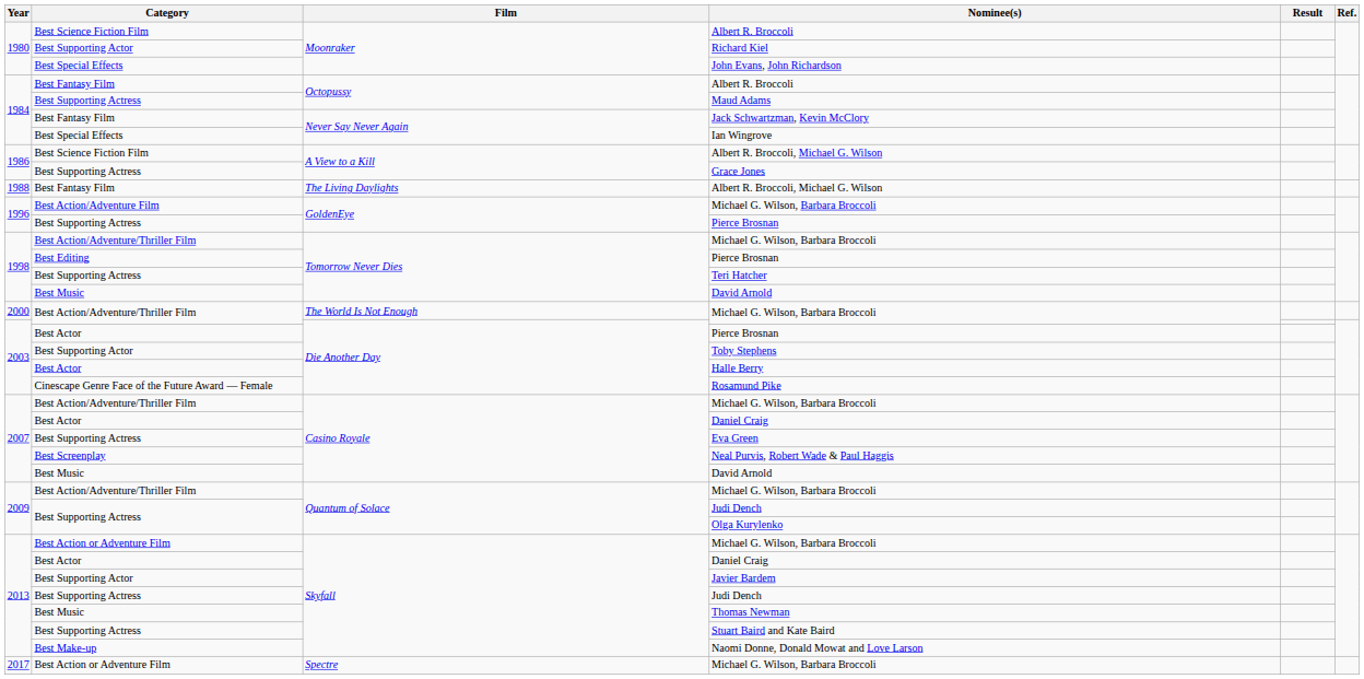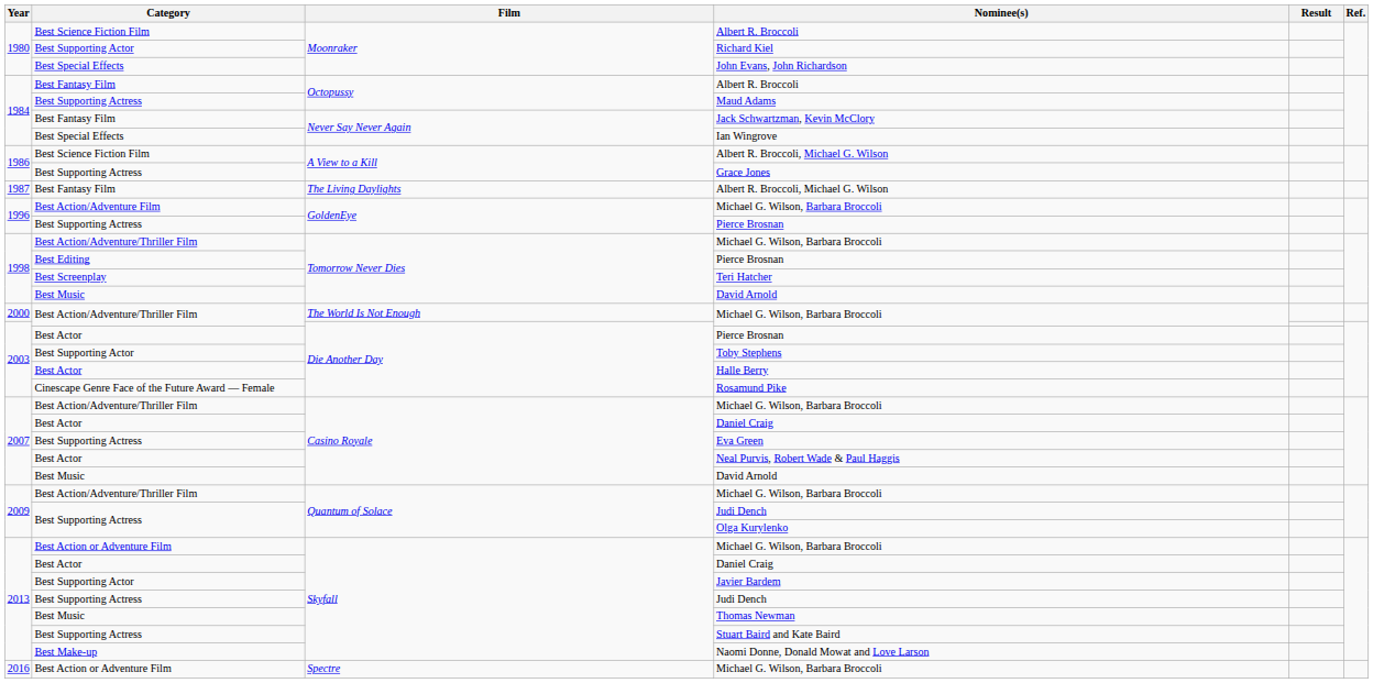 <table class="wikitable">
 <tr>
 <th style="width: 1%;">Year</th>
 <th style="width: 20%;">Category</th>
 <th style="width: 30%;">Film</th>
 <th>Nominee(s)</th>
 <th style="width: 4%;">Result</th>
 <th style="width: 1%;">Ref.</th>
 </tr>
 <tr>
 <td rowspan="3"><a href='#'>1980</a></td>
 <td><a href='#'>Best Science Fiction Film</a></td>
 <td rowspan="3"><em><a href='#'>Moonraker</a></em></td>
 <td><a href='#'>Albert R. Broccoli</a></td>
 <td></td>
 <td rowspan="3"></td>
 </tr>
 <tr>
 <td><a href='#'>Best Supporting Actor</a></td>
 <td><a href='#'>Richard Kiel</a></td>
 <td></td>
 </tr>
 <tr>
 <td><a href='#'>Best Special Effects</a></td>
 <td><a href='#'>John Evans</a>, <a href='#'>John Richardson</a></td>
 <td></td>
 </tr>
 <tr>
 <td rowspan="4"><a href='#'>1984</a></td>
 <td><a href='#'>Best Fantasy Film</a></td>
 <td rowspan="2"><em><a href='#'>Octopussy</a></em></td>
 <td>Albert R. Broccoli</td>
 <td></td>
 <td rowspan="4"></td>
 </tr>
 <tr>
 <td><a href='#'>Best Supporting Actress</a></td>
 <td><a href='#'>Maud Adams</a></td>
 <td></td>
 </tr>
 <tr>
 <td>Best Fantasy Film</td>
 <td rowspan="2"><em><a href='#'>Never Say Never Again</a></em></td>
 <td><a href='#'>Jack Schwartzman</a>, <a href='#'>Kevin McClory</a></td>
 <td></td>
 </tr>
 <tr>
 <td>Best Special Effects</td>
 <td>Ian Wingrove</td>
 <td></td>
 </tr>
 <tr>
 <td rowspan="2"><a href='#'>1986</a></td>
 <td>Best Science Fiction Film</td>
 <td rowspan="2"><em><a href='#'>A View to a Kill</a></em></td>
 <td>Albert R. Broccoli, <a href='#'>Michael G. Wilson</a></td>
 <td></td>
 <td rowspan="2"></td>
 </tr>
 <tr>
 <td>Best Supporting Actress</td>
 <td><a href='#'>Grace Jones</a></td>
 <td></td>
 </tr>
 <tr>
-<td><a href='#'>1988</a></td>
+<td><a href='#'>1987</a></td>
 <td>Best Fantasy Film</td>
 <td><em><a href='#'>The Living Daylights</a></em></td>
 <td>Albert R. Broccoli, Michael G. Wilson</td>
 <td></td>
 <td></td>
 </tr>
 <tr>
 <td rowspan="2"><a href='#'>1996</a></td>
 <td><a href='#'>Best Action/Adventure Film</a></td>
 <td rowspan="2"><em><a href='#'>GoldenEye</a></em></td>
 <td>Michael G. Wilson, <a href='#'>Barbara Broccoli</a></td>
 <td></td>
 <td rowspan="2"></td>
 </tr>
 <tr>
 <td>Best Supporting Actress</td>
 <td><a href='#'>Pierce Brosnan</a></td>
 <td></td>
 </tr>
 <tr>
 <td rowspan="4"><a href='#'>1998</a></td>
 <td><a href='#'>Best Action/Adventure/Thriller Film</a></td>
 <td rowspan="4"><em><a href='#'>Tomorrow Never Dies</a></em></td>
 <td>Michael G. Wilson, Barbara Broccoli</td>
 <td></td>
 <td rowspan="4"></td>
 </tr>
 <tr>
 <td><a href='#'>Best Editing</a></td>
 <td>Pierce Brosnan</td>
 <td></td>
 </tr>
 <tr>
-<td>Best Supporting Actress</td>
+<td><a href='#'>Best Screenplay</a></td>
 <td><a href='#'>Teri Hatcher</a></td>
 <td></td>
 </tr>
 <tr>
 <td><a href='#'>Best Music</a></td>
 <td><a href='#'>David Arnold</a></td>
 <td></td>
 </tr>
 <tr>
 <td><a href='#'>2000</a></td>
 <td rowspan="2">Best Action/Adventure/Thriller Film</td>
 <td><em><a href='#'>The World Is Not Enough</a></em></td>
 <td rowspan="2">Michael G. Wilson, Barbara Broccoli</td>
 <td></td>
 <td></td>
 </tr>
 <tr>
 <td rowspan="5"><a href='#'>2003</a></td>
 <td rowspan="5"><em><a href='#'>Die Another Day</a></em></td>
 <td></td>
 <td rowspan="5"></td>
 </tr>
 <tr>
 <td>Best Actor</td>
 <td>Pierce Brosnan</td>
 <td></td>
 </tr>
 <tr>
 <td>Best Supporting Actor</td>
 <td><a href='#'>Toby Stephens</a></td>
 <td></td>
 </tr>
 <tr>
 <td><a href='#'>Best Actor</a></td>
 <td><a href='#'>Halle Berry</a></td>
 <td></td>
 </tr>
 <tr>
 <td>Cinescape Genre Face of the Future Award — Female</td>
 <td><a href='#'>Rosamund Pike</a></td>
 <td></td>
 </tr>
 <tr>
 <td rowspan="5"><a href='#'>2007</a></td>
 <td>Best Action/Adventure/Thriller Film</td>
 <td rowspan="5"><em><a href='#'>Casino Royale</a></em></td>
 <td>Michael G. Wilson, Barbara Broccoli</td>
 <td></td>
 <td rowspan="5"></td>
 </tr>
 <tr>
 <td>Best Actor</td>
 <td><a href='#'>Daniel Craig</a></td>
 <td></td>
 </tr>
 <tr>
 <td>Best Supporting Actress</td>
 <td><a href='#'>Eva Green</a></td>
 <td></td>
 </tr>
 <tr>
-<td><a href='#'>Best Screenplay</a></td>
+<td>Best Actor</td>
 <td><a href='#'>Neal Purvis</a>, <a href='#'>Robert Wade</a> & <a href='#'>Paul Haggis</a></td>
 <td></td>
 </tr>
 <tr>
 <td>Best Music</td>
 <td>David Arnold</td>
 <td></td>
 </tr>
 <tr>
 <td rowspan="3"><a href='#'>2009</a></td>
 <td>Best Action/Adventure/Thriller Film</td>
 <td rowspan="3"><em><a href='#'>Quantum of Solace</a></em></td>
 <td>Michael G. Wilson, Barbara Broccoli</td>
 <td></td>
 <td rowspan="3"></td>
 </tr>
 <tr>
 <td rowspan="2">Best Supporting Actress</td>
 <td><a href='#'>Judi Dench</a></td>
 <td></td>
 </tr>
 <tr>
 <td><a href='#'>Olga Kurylenko</a></td>
 <td></td>
 </tr>
 <tr>
 <td rowspan="7"><a href='#'>2013</a></td>
 <td><a href='#'>Best Action or Adventure Film</a></td>
 <td rowspan="7"><em><a href='#'>Skyfall</a></em></td>
 <td>Michael G. Wilson, Barbara Broccoli</td>
 <td></td>
 <td rowspan="7"></td>
 </tr>
 <tr>
 <td>Best Actor</td>
 <td>Daniel Craig</td>
 <td></td>
 </tr>
 <tr>
 <td>Best Supporting Actor</td>
 <td><a href='#'>Javier Bardem</a></td>
 <td></td>
 </tr>
 <tr>
 <td>Best Supporting Actress</td>
 <td>Judi Dench</td>
 <td></td>
 </tr>
 <tr>
 <td>Best Music</td>
 <td><a href='#'>Thomas Newman</a></td>
 <td></td>
 </tr>
 <tr>
 <td>Best Supporting Actress</td>
 <td><a href='#'>Stuart Baird</a> and Kate Baird</td>
 <td></td>
 </tr>
 <tr>
 <td><a href='#'>Best Make-up</a></td>
 <td>Naomi Donne, Donald Mowat and <a href='#'>Love Larson</a></td>
 <td></td>
 </tr>
 <tr>
-<td><a href='#'>2017</a></td>
+<td><a href='#'>2016</a></td>
 <td>Best Action or Adventure Film</td>
 <td><em><a href='#'>Spectre</a></em></td>
 <td>Michael G. Wilson, Barbara Broccoli</td>
 <td></td>
 <td></td>
 </tr>
 </table>
